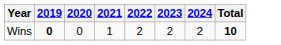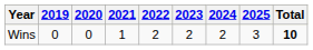 <table class="wikitable">
 <tr style="background:#ffc;">
 <th scope="col">Year</th>
 <th scope="col"><a href='#'>2019</a></th>
 <th scope="col"><a href='#'>2020</a></th>
 <th scope="col"><a href='#'>2021</a></th>
 <th scope="col"><a href='#'>2022</a></th>
 <th scope="col"><a href='#'>2023</a></th>
 <th scope="col"><a href='#'>2024</a></th>
+<th scope="col"><a href='#'>2025</a></th>
 <th scope="col">Total</th>
 </tr>
 <tr align=center>
 <td>Wins</td>
-<td><strong>0</strong></td>
+<td>0</td>
 <td>0</td>
 <td>1</td>
 <td>2</td>
 <td>2</td>
 <td>2</td>
+<td>3</td>
 <td><strong>10</strong></td>
 </tr>
 </table>
